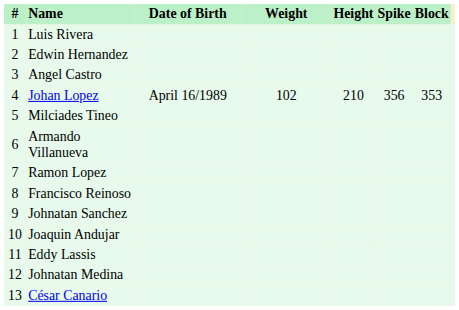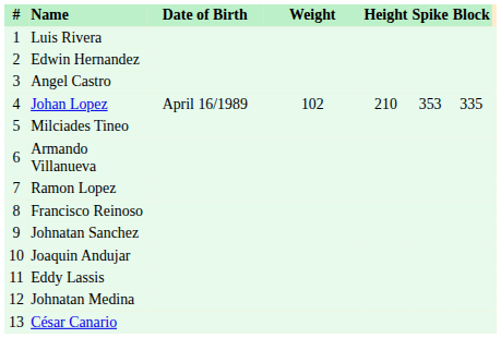 <table border=0 cellpadding=2 cellspacing=0  |- bgcolor=#FFECCE style="text-align:center; font-size:85%;" width=50%>
 <tr bgcolor=#BBF0C9>
 <th width=5%>#</th>
 <th width=25% align=left>Name</th>
 <th width=25%>Date of Birth</th>
 <th width=21%>Weight</th>
 <th width=8%>Height</th>
 <th width=8%>Spike</th>
 <th width=8%>Block</th>
 </tr>
 <tr bgcolor=#E7FAEC>
 <td>1</td>
 <td align=left>Luis Rivera</td>
 <td></td>
 <td></td>
 <td></td>
 <td></td>
 <td></td>
 <td></td>
 </tr>
 <tr bgcolor=#E7FAEC>
 <td>2</td>
 <td align=left>Edwin Hernandez</td>
 <td></td>
 <td></td>
 <td></td>
 <td></td>
 <td></td>
 <td></td>
 </tr>
 <tr bgcolor=#E7FAEC>
 <td>3</td>
 <td align=left>Angel Castro</td>
 <td></td>
 <td></td>
 <td></td>
 <td></td>
 <td></td>
 <td></td>
 </tr>
 <tr bgcolor=#E7FAEC>
 <td>4</td>
 <td align=left><a href='#'>Johan Lopez</a></td>
 <td>April 16/1989</td>
 <td>102</td>
 <td>210</td>
-<td>356</td>
 <td>353</td>
+<td>335</td>
 <td></td>
 </tr>
 <tr bgcolor=#E7FAEC>
 <td>5</td>
 <td align=left>Milciades Tineo</td>
 <td></td>
 <td></td>
 <td></td>
 <td></td>
 <td></td>
 <td></td>
 </tr>
 <tr bgcolor=#E7FAEC>
 <td>6</td>
 <td align=left>Armando Villanueva</td>
 <td></td>
 <td></td>
 <td></td>
 <td></td>
 <td></td>
 <td></td>
 </tr>
 <tr bgcolor=#E7FAEC>
 <td>7</td>
 <td align=left>Ramon Lopez</td>
 <td></td>
 <td></td>
 <td></td>
 <td></td>
 <td></td>
 <td></td>
 </tr>
 <tr bgcolor=#E7FAEC>
 <td>8</td>
 <td align=left>Francisco Reinoso</td>
 <td></td>
 <td></td>
 <td></td>
 <td></td>
 <td></td>
 <td></td>
 </tr>
 <tr bgcolor=#E7FAEC>
 <td>9</td>
 <td align=left>Johnatan Sanchez</td>
 <td></td>
 <td></td>
 <td></td>
 <td></td>
 <td></td>
 <td></td>
 </tr>
 <tr bgcolor=#E7FAEC>
 <td>10</td>
 <td align=left>Joaquin Andujar</td>
 <td></td>
 <td></td>
 <td></td>
 <td></td>
 <td></td>
 <td></td>
 </tr>
 <tr bgcolor=#E7FAEC>
 <td>11</td>
 <td align=left>Eddy Lassis</td>
 <td></td>
 <td></td>
 <td></td>
 <td></td>
 <td></td>
 <td></td>
 </tr>
 <tr bgcolor=#E7FAEC>
 <td>12</td>
 <td align=left>Johnatan Medina</td>
 <td></td>
 <td></td>
 <td></td>
 <td></td>
 <td></td>
 <td></td>
 </tr>
 <tr bgcolor=#E7FAEC>
 <td>13</td>
 <td align=left><a href='#'>César Canario</a></td>
 <td></td>
 <td></td>
 <td></td>
 <td></td>
 <td></td>
 <td></td>
 </tr>
 </table>
